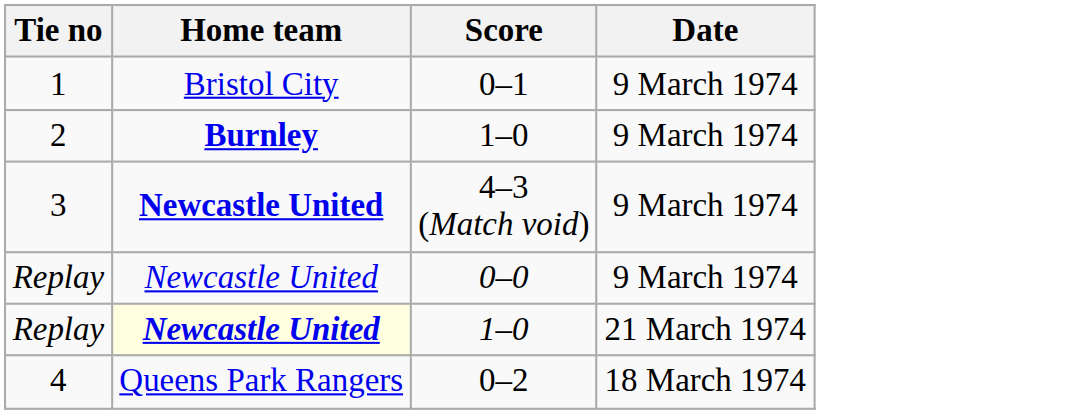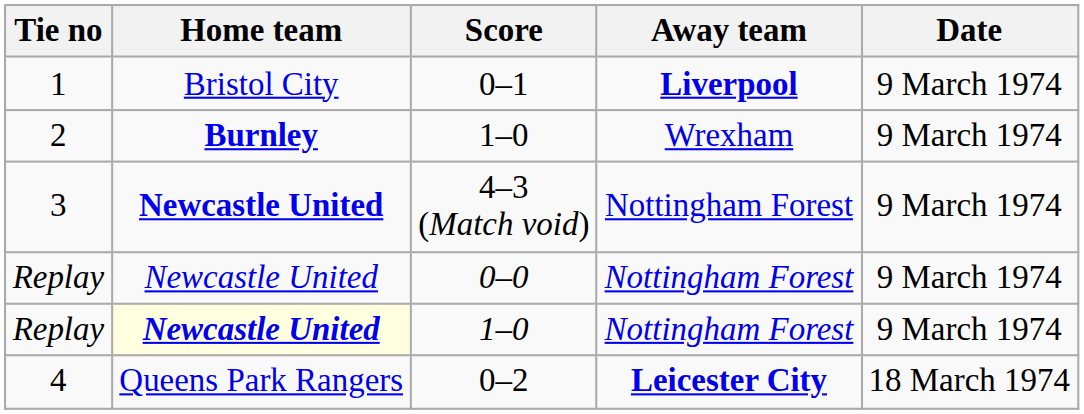 <table class="wikitable" style="text-align: center">
 <tr>
 <th>Tie no</th>
 <th>Home team</th>
 <th>Score</th>
+<th>Away team</th>
 <th>Date</th>
 </tr>
 <tr>
 <td>1</td>
 <td><a href='#'>Bristol City</a></td>
 <td>0–1</td>
+<td><strong><a href='#'>Liverpool</a></strong></td>
 <td>9 March 1974</td>
 </tr>
 <tr>
 <td>2</td>
 <td><strong><a href='#'>Burnley</a></strong></td>
 <td>1–0</td>
+<td><a href='#'>Wrexham</a></td>
 <td>9 March 1974</td>
 </tr>
 <tr>
 <td>3</td>
 <td><strong><a href='#'>Newcastle United</a></strong></td>
 <td>4–3 <br>(<em>Match void</em>)</td>
+<td><a href='#'>Nottingham Forest</a></td>
 <td>9 March 1974</td>
 </tr>
 <tr>
 <td><em>Replay</em></td>
 <td><em><a href='#'>Newcastle United</a></em></td>
 <td><em>0–0</em></td>
+<td><em><a href='#'>Nottingham Forest</a></em></td>
 <td>9 March 1974</td>
 </tr>
 <tr>
 <td><em>Replay</em></td>
 <td style="background: lightyellow;"><strong><em><a href='#'>Newcastle United</a></em></strong></td>
 <td><em>1–0</em></td>
-<td>21 March 1974</td>
+<td><em><a href='#'>Nottingham Forest</a></em></td>
+<td>9 March 1974</td>
 </tr>
 <tr>
 <td>4</td>
 <td><a href='#'>Queens Park Rangers</a></td>
 <td>0–2</td>
+<td><strong><a href='#'>Leicester City</a></strong></td>
 <td>18 March 1974</td>
 </tr>
 </table>
